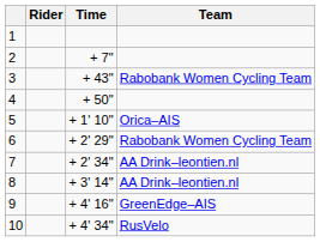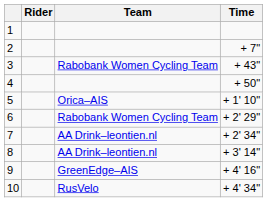 <table class="wikitable">
 <tr>
 <th></th>
 <th>Rider</th>
+<th>Team</th>
 <th>Time</th>
-<th>Team</th>
 </tr>
 <tr>
 <td>1</td>
 <td></td>
+<td></td>
 <td align="right"></td>
-<td></td>
 </tr>
 <tr>
 <td>2</td>
 <td></td>
+<td></td>
 <td align="right">+ 7"</td>
-<td></td>
 </tr>
 <tr>
 <td>3</td>
 <td></td>
+<td><a href='#'>Rabobank Women Cycling Team</a></td>
 <td align="right">+ 43"</td>
-<td><a href='#'>Rabobank Women Cycling Team</a></td>
 </tr>
 <tr>
 <td>4</td>
 <td></td>
+<td></td>
 <td align="right">+ 50"</td>
-<td></td>
 </tr>
 <tr>
 <td>5</td>
 <td></td>
+<td><a href='#'>Orica–AIS</a></td>
 <td align="right">+ 1' 10"</td>
-<td><a href='#'>Orica–AIS</a></td>
 </tr>
 <tr>
 <td>6</td>
 <td></td>
+<td><a href='#'>Rabobank Women Cycling Team</a></td>
 <td align="right">+ 2' 29"</td>
-<td><a href='#'>Rabobank Women Cycling Team</a></td>
 </tr>
 <tr>
 <td>7</td>
 <td></td>
+<td><a href='#'>AA Drink–leontien.nl</a></td>
 <td align="right">+ 2' 34"</td>
-<td><a href='#'>AA Drink–leontien.nl</a></td>
 </tr>
 <tr>
 <td>8</td>
 <td></td>
+<td><a href='#'>AA Drink–leontien.nl</a></td>
 <td align="right">+ 3' 14"</td>
-<td><a href='#'>AA Drink–leontien.nl</a></td>
 </tr>
 <tr>
 <td>9</td>
 <td></td>
+<td><a href='#'>GreenEdge–AIS</a></td>
 <td align="right">+ 4' 16"</td>
-<td><a href='#'>GreenEdge–AIS</a></td>
 </tr>
 <tr>
 <td>10</td>
 <td></td>
+<td><a href='#'>RusVelo</a></td>
 <td align="right">+ 4' 34"</td>
-<td><a href='#'>RusVelo</a></td>
 </tr>
 </table>
